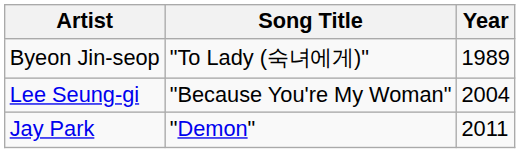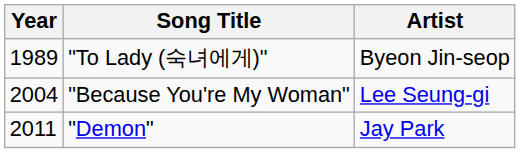 <table class="wikitable sortable" border="1">
 <tr>
+<th>Year</th>
+<th>Song Title</th>
 <th>Artist</th>
-<th>Song Title</th>
-<th>Year</th>
 </tr>
 <tr>
+<td>1989</td>
+<td>"To Lady (숙녀에게)"</td>
 <td>Byeon Jin-seop</td>
-<td>"To Lady (숙녀에게)"</td>
-<td>1989</td>
 </tr>
 <tr>
+<td>2004</td>
+<td>"Because You're My Woman"</td>
 <td><a href='#'>Lee Seung-gi</a></td>
-<td>"Because You're My Woman"</td>
-<td>2004</td>
 </tr>
 <tr>
+<td>2011</td>
+<td>"<a href='#'>Demon</a>"</td>
 <td><a href='#'>Jay Park</a></td>
-<td>"<a href='#'>Demon</a>"</td>
-<td>2011</td>
 </tr>
 </table>
